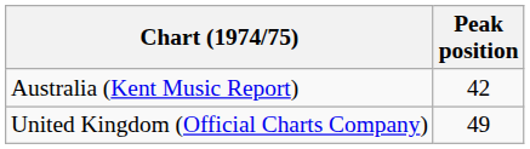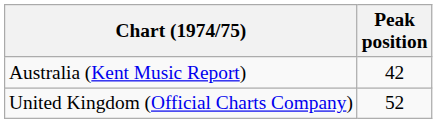 <table class="wikitable">
 <tr>
 <th>Chart (1974/75)</th>
 <th>Peak<br>position</th>
 </tr>
 <tr>
 <td>Australia (<a href='#'>Kent Music Report</a>)</td>
 <td style="text-align:center;">42</td>
 </tr>
 <tr>
 <td>United Kingdom (<a href='#'>Official Charts Company</a>)</td>
-<td style="text-align:center;">49</td>
+<td style="text-align:center;">52</td>
 </tr>
 </table>
